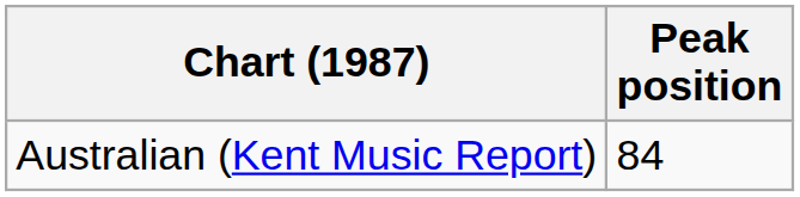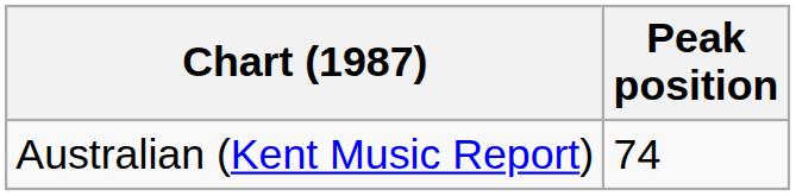 <table class="wikitable sortable plainrowheaders">
 <tr>
 <th scope="col">Chart (1987)</th>
 <th scope="col">Peak<br>position</th>
 </tr>
 <tr>
 <td>Australian (<a href='#'>Kent Music Report</a>)</td>
-<td>84</td>
+<td>74</td>
 </tr>
 </table>
